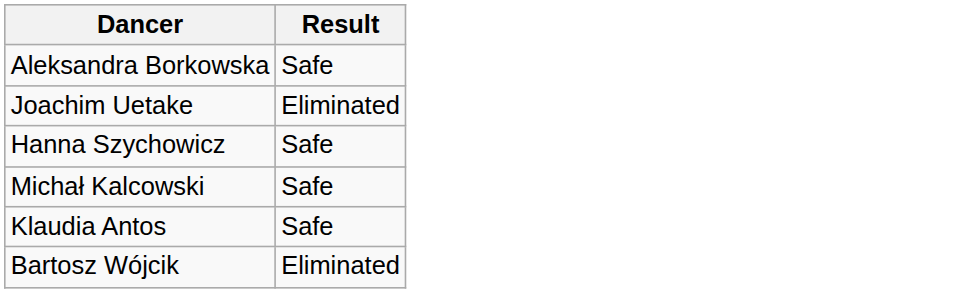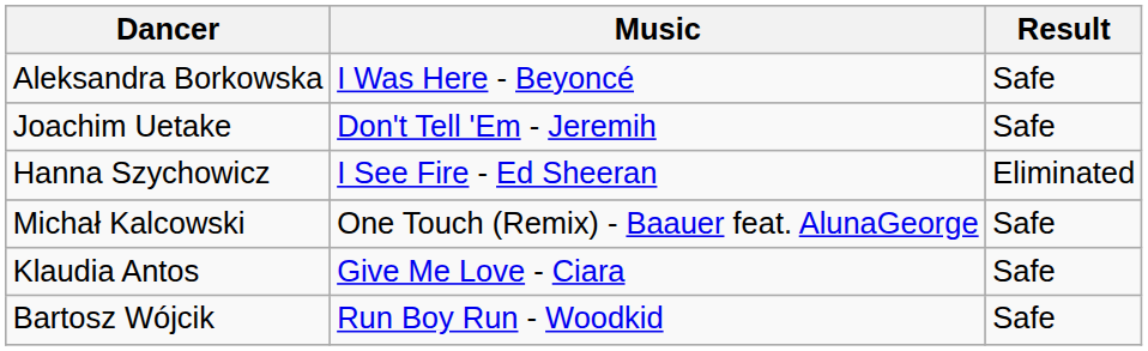 <table class="wikitable">
 <tr>
 <th>Dancer</th>
+<th>Music</th>
 <th>Result</th>
 </tr>
 <tr>
 <td>Aleksandra Borkowska</td>
+<td><a href='#'>I Was Here</a> - <a href='#'>Beyoncé</a></td>
 <td>Safe</td>
 </tr>
 <tr>
 <td>Joachim Uetake</td>
+<td><a href='#'>Don't Tell 'Em</a> - <a href='#'>Jeremih</a></td>
+<td>Safe</td>
+</tr>
+<tr>
+<td>Hanna Szychowicz</td>
+<td><a href='#'>I See Fire</a> - <a href='#'>Ed Sheeran</a></td>
 <td>Eliminated</td>
 </tr>
 <tr>
-<td>Hanna Szychowicz</td>
-<td>Safe</td>
-</tr>
-<tr>
 <td>Michał Kalcowski</td>
+<td>One Touch (Remix) - <a href='#'>Baauer</a> feat. <a href='#'>AlunaGeorge</a></td>
 <td>Safe</td>
 </tr>
 <tr>
 <td>Klaudia Antos</td>
+<td><a href='#'>Give Me Love</a> - <a href='#'>Ciara</a></td>
 <td>Safe</td>
 </tr>
 <tr>
 <td>Bartosz Wójcik</td>
-<td>Eliminated</td>
+<td><a href='#'>Run Boy Run</a> - <a href='#'>Woodkid</a></td>
+<td>Safe</td>
 </tr>
 </table>
